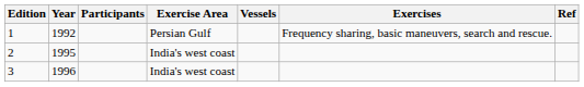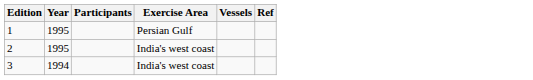 <table class="wikitable">
 <tr>
 <th>Edition</th>
 <th>Year</th>
 <th>Participants</th>
 <th>Exercise Area</th>
 <th>Vessels</th>
-<th>Exercises</th>
 <th>Ref</th>
 </tr>
 <tr>
 <td>1</td>
-<td>1992</td>
+<td>1995</td>
 <td> </td>
 <td>Persian Gulf</td>
 <td></td>
-<td>Frequency sharing, basic maneuvers, search and rescue.</td>
 <td></td>
 </tr>
 <tr>
 <td>2</td>
 <td>1995</td>
 <td> </td>
 <td>India's west coast</td>
 <td></td>
 <td></td>
-<td></td>
 </tr>
 <tr>
 <td>3</td>
-<td>1996</td>
+<td>1994</td>
 <td> </td>
 <td>India's west coast</td>
 <td></td>
 <td></td>
-<td></td>
 </tr>
 </table>
